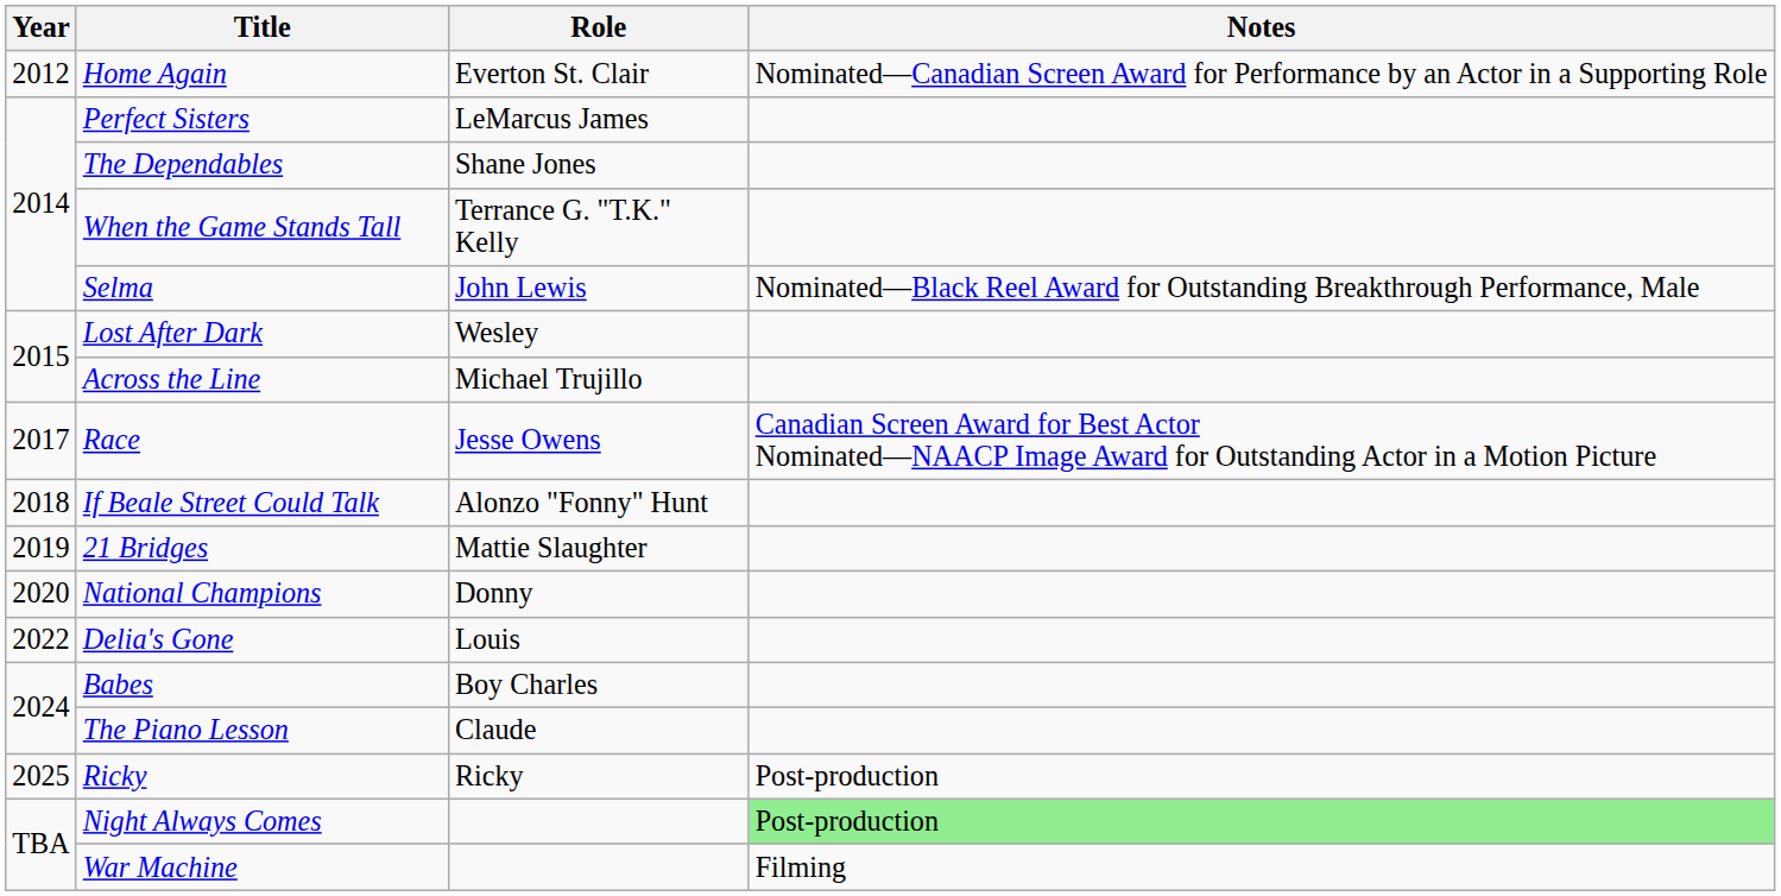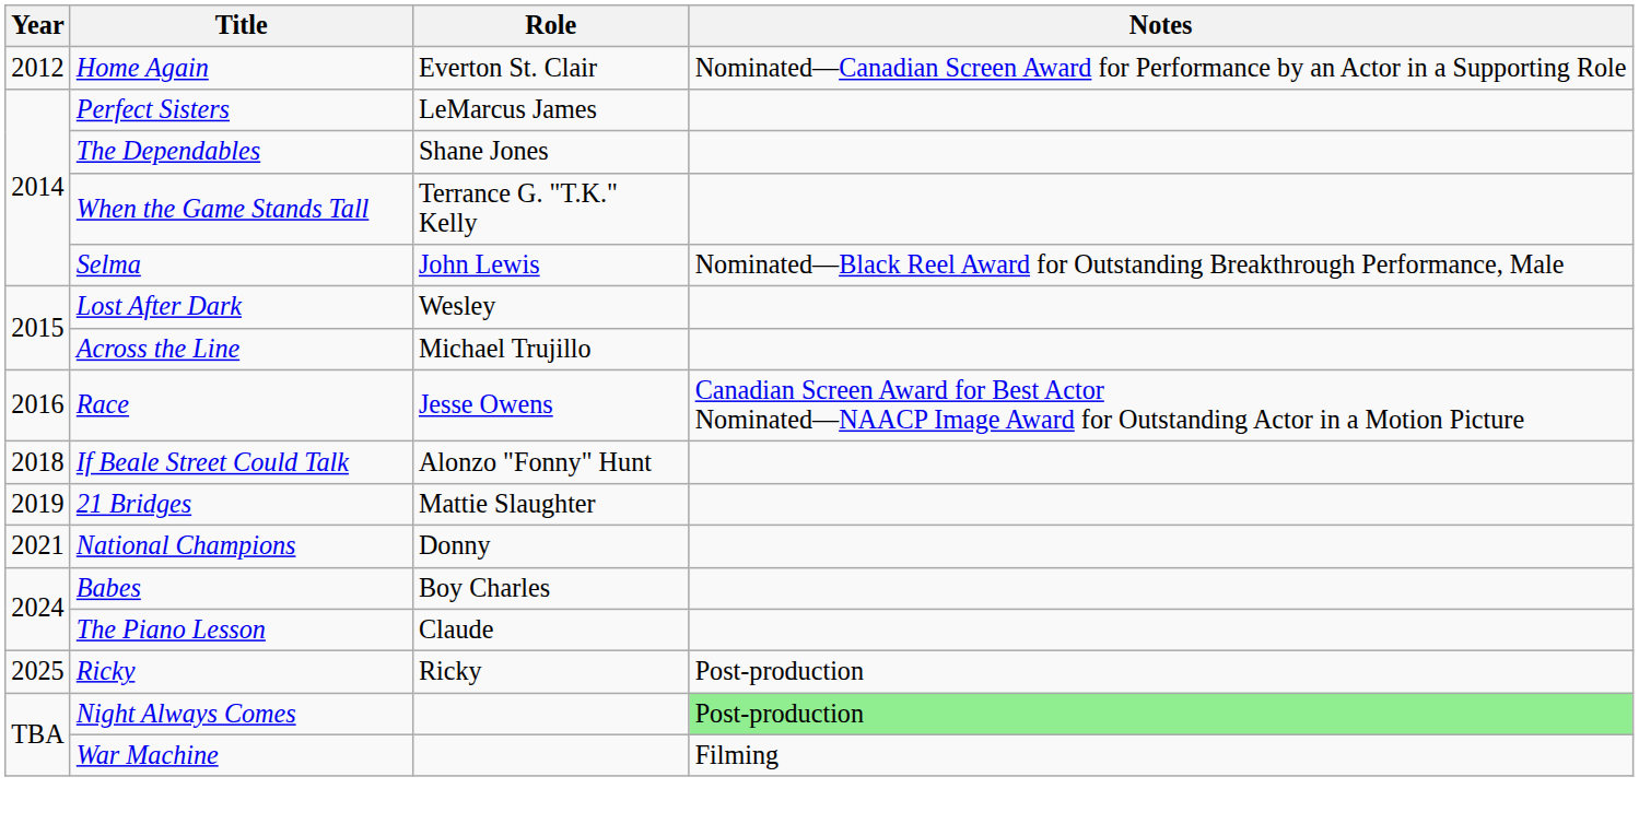 <table class="wikitable sortable">
 <tr>
 <th style="width:25px;">Year</th>
 <th style="width:200px;">Title</th>
 <th style="width:160px;">Role</th>
 <th class="unsortable">Notes</th>
 </tr>
 <tr>
 <td>2012</td>
 <td><em><a href='#'>Home Again</a></em></td>
 <td>Everton St. Clair</td>
 <td>Nominated—<a href='#'>Canadian Screen Award</a> for Performance by an Actor in a Supporting Role</td>
 </tr>
 <tr>
 <td rowspan="4">2014</td>
 <td><em><a href='#'>Perfect Sisters</a></em></td>
 <td>LeMarcus James</td>
 <td></td>
 </tr>
 <tr>
 <td data-sort-value="Dependables, The"><em><a href='#'>The Dependables</a></em></td>
 <td>Shane Jones</td>
 <td></td>
 </tr>
 <tr>
 <td><em><a href='#'>When the Game Stands Tall</a></em></td>
 <td>Terrance G. "T.K." Kelly</td>
 <td></td>
 </tr>
 <tr>
 <td><em><a href='#'>Selma</a></em></td>
 <td><a href='#'>John Lewis</a></td>
 <td>Nominated—<a href='#'>Black Reel Award</a> for Outstanding Breakthrough Performance, Male</td>
 </tr>
 <tr>
 <td rowspan="2">2015</td>
 <td><em><a href='#'>Lost After Dark</a></em></td>
 <td>Wesley</td>
 <td></td>
 </tr>
 <tr>
 <td><em><a href='#'>Across the Line</a></em></td>
 <td>Michael Trujillo</td>
 <td></td>
 </tr>
 <tr>
-<td>2017</td>
+<td>2016</td>
 <td><em><a href='#'>Race</a></em></td>
 <td><a href='#'>Jesse Owens</a></td>
 <td><a href='#'>Canadian Screen Award for Best Actor</a><br>Nominated—<a href='#'>NAACP Image Award</a> for Outstanding Actor in a Motion Picture</td>
 </tr>
 <tr>
 <td>2018</td>
 <td><em><a href='#'>If Beale Street Could Talk</a></em></td>
 <td>Alonzo "Fonny" Hunt</td>
 <td></td>
 </tr>
 <tr>
 <td>2019</td>
 <td><em><a href='#'>21 Bridges</a></em></td>
 <td>Mattie Slaughter</td>
 <td></td>
 </tr>
 <tr>
-<td>2020</td>
+<td>2021</td>
 <td><em><a href='#'>National Champions</a></em></td>
 <td>Donny</td>
-<td></td>
-</tr>
-<tr>
-<td>2022</td>
-<td><em><a href='#'>Delia's Gone</a></em></td>
-<td>Louis</td>
 <td></td>
 </tr>
 <tr>
 <td rowspan="2">2024</td>
 <td><em><a href='#'>Babes</a></em></td>
 <td>Boy Charles</td>
 <td></td>
 </tr>
 <tr>
 <td data-sort-value="Piano Lesson, The"><em><a href='#'>The Piano Lesson</a></em></td>
 <td>Claude</td>
 <td></td>
 </tr>
 <tr>
 <td>2025</td>
 <td><em><a href='#'>Ricky</a></em></td>
 <td>Ricky</td>
 <td>Post-production</td>
 </tr>
 <tr>
 <td rowspan="2">TBA</td>
 <td><em><a href='#'>Night Always Comes</a></em></td>
 <td></td>
 <td style="background: lightgreen;">Post-production</td>
 </tr>
 <tr>
 <td><em><a href='#'>War Machine</a></em></td>
 <td></td>
 <td>Filming</td>
 </tr>
 </table>
